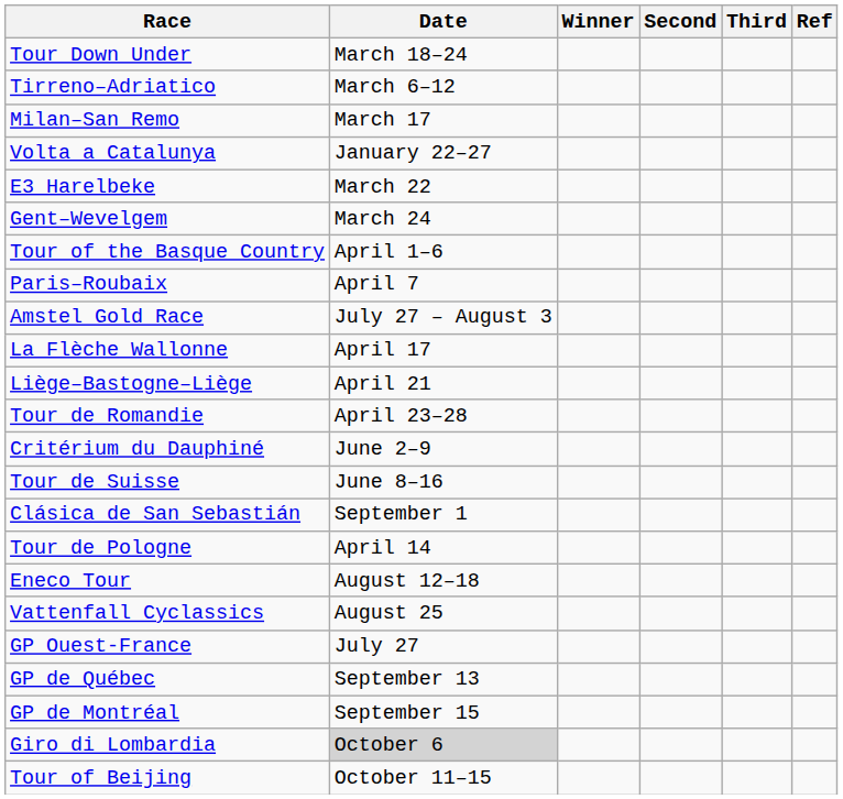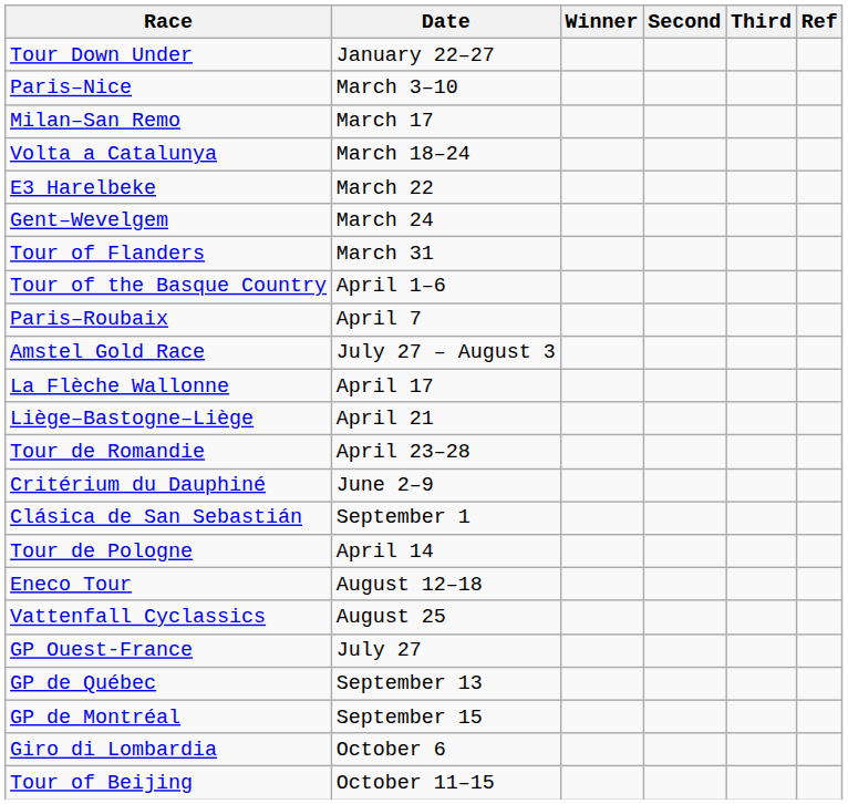 <table class="wikitable">
 <tr>
 <th>Race</th>
 <th>Date</th>
 <th>Winner</th>
 <th>Second</th>
 <th>Third</th>
 <th>Ref</th>
 </tr>
 <tr>
 <td> <a href='#'>Tour Down Under</a></td>
-<td>March 18–24</td>
+<td>January 22–27</td>
 <td></td>
 <td></td>
 <td></td>
 <td style="text-align:center;"></td>
 </tr>
 <tr>
-<td> <a href='#'>Tirreno–Adriatico</a></td>
-<td>March 6–12</td>
+<td> <a href='#'>Paris–Nice</a></td>
+<td>March 3–10</td>
 <td></td>
 <td></td>
 <td></td>
 <td style="text-align:center;"></td>
 </tr>
 <tr>
 <td> <a href='#'>Milan–San Remo</a></td>
 <td>March 17</td>
 <td></td>
 <td></td>
 <td></td>
 <td style="text-align:center;"></td>
 </tr>
 <tr>
 <td> <a href='#'>Volta a Catalunya</a></td>
-<td>January 22–27</td>
+<td>March 18–24</td>
 <td></td>
 <td></td>
 <td></td>
 <td style="text-align:center;"></td>
 </tr>
 <tr>
 <td> <a href='#'>E3 Harelbeke</a></td>
 <td>March 22</td>
 <td></td>
 <td></td>
 <td></td>
 <td style="text-align:center;"></td>
 </tr>
 <tr>
 <td> <a href='#'>Gent–Wevelgem</a></td>
 <td>March 24</td>
+<td></td>
+<td></td>
+<td></td>
+<td style="text-align:center;"></td>
+</tr>
+<tr>
+<td> <a href='#'>Tour of Flanders</a></td>
+<td>March 31</td>
 <td></td>
 <td></td>
 <td></td>
 <td style="text-align:center;"></td>
 </tr>
 <tr>
 <td> <a href='#'>Tour of the Basque Country</a></td>
 <td>April 1–6</td>
 <td></td>
 <td></td>
 <td></td>
 <td style="text-align:center;"></td>
 </tr>
 <tr>
 <td> <a href='#'>Paris–Roubaix</a></td>
 <td>April 7</td>
 <td></td>
 <td></td>
 <td></td>
 <td style="text-align:center;"></td>
 </tr>
 <tr>
 <td> <a href='#'>Amstel Gold Race</a></td>
 <td>July 27 – August 3</td>
 <td></td>
 <td></td>
 <td></td>
 <td style="text-align:center;"></td>
 </tr>
 <tr>
 <td> <a href='#'>La Flèche Wallonne</a></td>
 <td>April 17</td>
 <td></td>
 <td></td>
 <td></td>
 <td style="text-align:center;"></td>
 </tr>
 <tr>
 <td> <a href='#'>Liège–Bastogne–Liège</a></td>
 <td>April 21</td>
 <td></td>
 <td></td>
 <td></td>
 <td style="text-align:center;"></td>
 </tr>
 <tr>
 <td> <a href='#'>Tour de Romandie</a></td>
 <td>April 23–28</td>
 <td></td>
 <td></td>
 <td></td>
 <td style="text-align:center;"></td>
 </tr>
 <tr>
 <td> <a href='#'>Critérium du Dauphiné</a></td>
 <td>June 2–9</td>
 <td></td>
 <td></td>
 <td></td>
 <td style="text-align:center;"></td>
 </tr>
 <tr>
-<td> <a href='#'>Tour de Suisse</a></td>
-<td>June 8–16</td>
-<td></td>
-<td></td>
-<td></td>
-<td></td>
-</tr>
-<tr>
 <td> <a href='#'>Clásica de San Sebastián</a></td>
 <td>September 1</td>
 <td></td>
 <td></td>
 <td></td>
 <td></td>
 </tr>
 <tr>
 <td> <a href='#'>Tour de Pologne</a></td>
 <td>April 14</td>
 <td></td>
 <td></td>
 <td></td>
 <td></td>
 </tr>
 <tr>
 <td> <a href='#'>Eneco Tour</a></td>
 <td>August 12–18</td>
 <td></td>
 <td></td>
 <td></td>
 <td></td>
 </tr>
 <tr>
 <td> <a href='#'>Vattenfall Cyclassics</a></td>
 <td>August 25</td>
 <td></td>
 <td></td>
 <td></td>
 <td style="text-align:center;"></td>
 </tr>
 <tr>
 <td> <a href='#'>GP Ouest-France</a></td>
 <td>July 27</td>
 <td></td>
 <td></td>
 <td></td>
 <td style="text-align:center;"></td>
 </tr>
 <tr>
 <td> <a href='#'>GP de Québec</a></td>
 <td>September 13</td>
 <td></td>
 <td></td>
 <td></td>
 <td></td>
 </tr>
 <tr>
 <td> <a href='#'>GP de Montréal</a></td>
 <td>September 15</td>
 <td></td>
 <td></td>
 <td></td>
 <td></td>
 </tr>
 <tr>
 <td> <a href='#'>Giro di Lombardia</a></td>
-<td style="background: lightgrey;">October 6</td>
+<td>October 6</td>
 <td></td>
 <td></td>
 <td></td>
 <td></td>
 </tr>
 <tr>
 <td> <a href='#'>Tour of Beijing</a></td>
 <td>October 11–15</td>
 <td></td>
 <td></td>
 <td></td>
 <td></td>
 </tr>
 </table>
